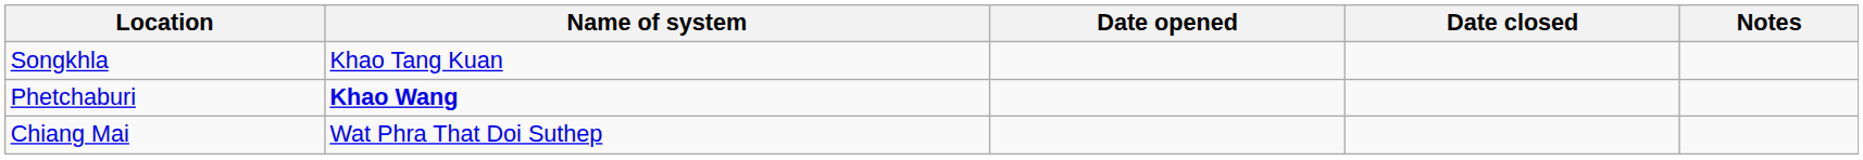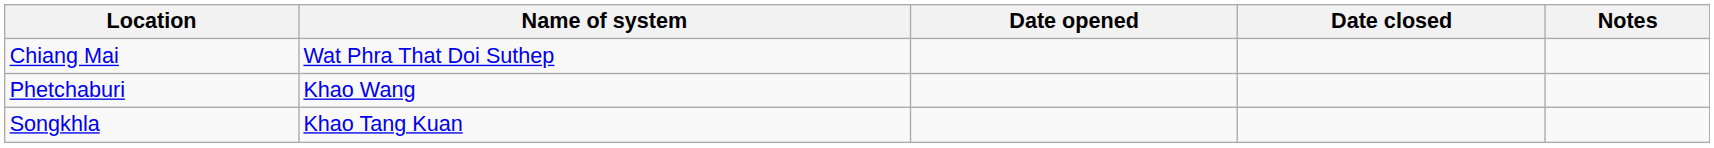 <table class="wikitable" width=100%>
 <tr>
 <th>Location</th>
 <th>Name of system</th>
 <th>Date opened</th>
 <th>Date closed</th>
 <th>Notes</th>
 </tr>
 <tr>
+<td><a href='#'>Chiang Mai</a></td>
+<td><a href='#'>Wat Phra That Doi Suthep</a></td>
+<td></td>
+<td></td>
+<td></td>
+</tr>
+<tr>
+<td><a href='#'>Phetchaburi</a></td>
+<td><a href='#'>Khao Wang</a></td>
+<td></td>
+<td></td>
+<td></td>
+</tr>
+<tr>
 <td><a href='#'>Songkhla</a></td>
 <td><a href='#'>Khao Tang Kuan</a></td>
 <td></td>
 <td></td>
 <td></td>
 </tr>
-<tr>
-<td><a href='#'>Phetchaburi</a></td>
-<td><strong><a href='#'>Khao Wang</a></strong></td>
-<td></td>
-<td></td>
-<td></td>
-</tr>
-<tr>
-<td><a href='#'>Chiang Mai</a></td>
-<td><a href='#'>Wat Phra That Doi Suthep</a></td>
-<td></td>
-<td></td>
-<td></td>
-</tr>
 </table>
